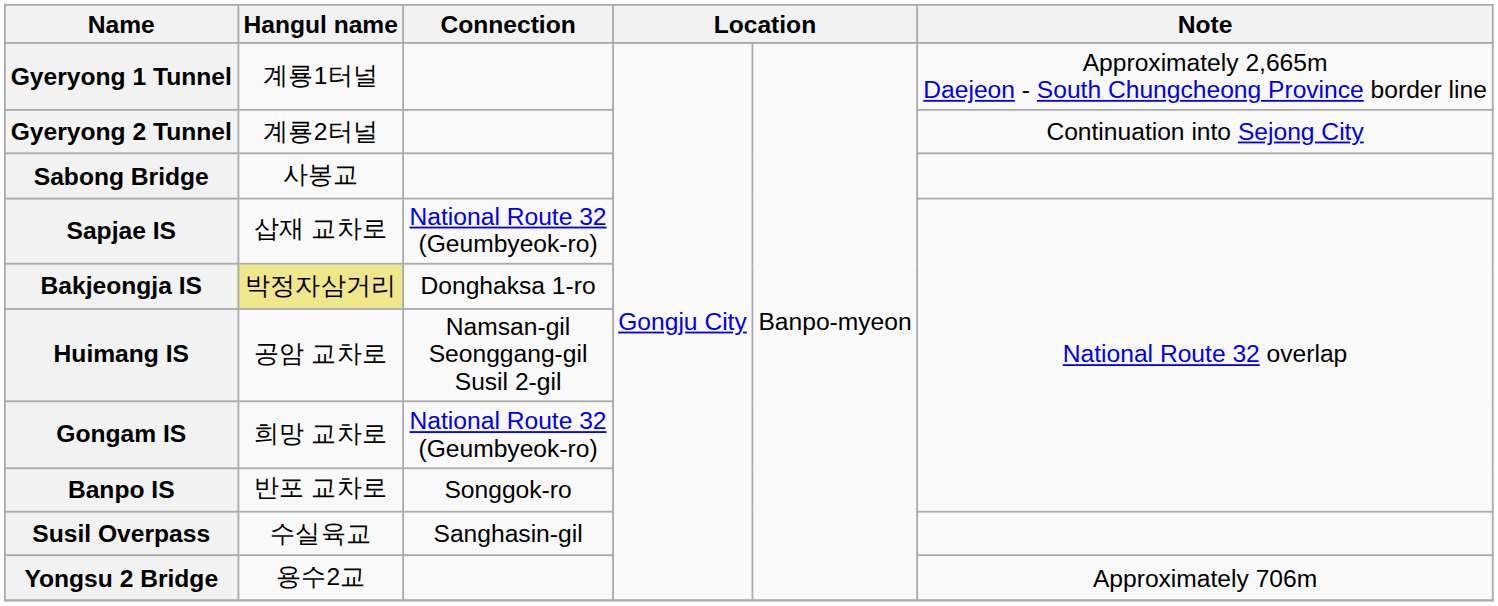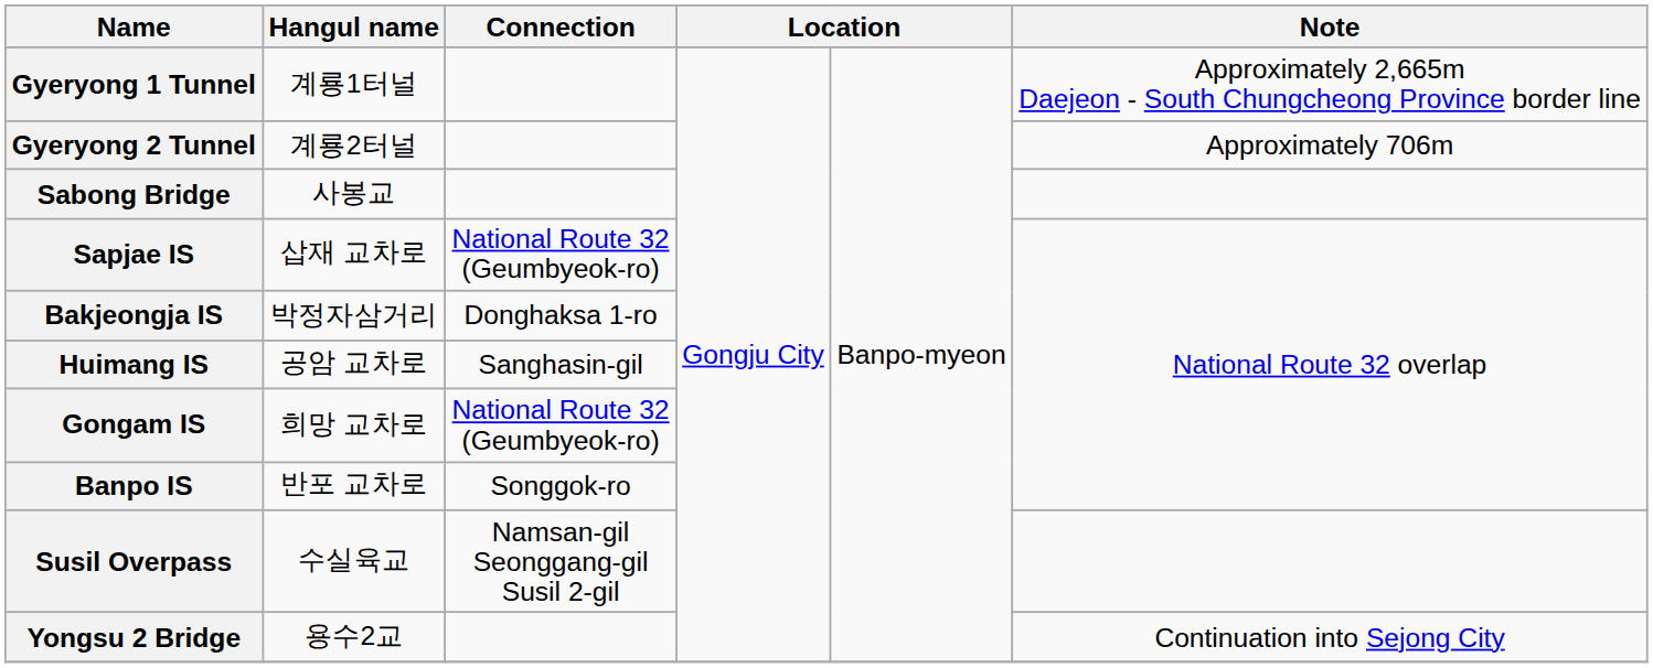 <table class="wikitable" style="font-size: 85%; text-align: center;">
 <tr>
 <th>Name </th>
 <th>Hangul name</th>
 <th>Connection</th>
 <th colspan="2">Location</th>
 <th>Note</th>
 </tr>
 <tr>
 <th>Gyeryong 1 Tunnel</th>
 <td>계룡1터널</td>
 <td></td>
 <td rowspan=10><a href='#'>Gongju City</a></td>
 <td rowspan=10>Banpo-myeon</td>
 <td>Approximately 2,665m<br><a href='#'>Daejeon</a> - <a href='#'>South Chungcheong Province</a> border line</td>
 </tr>
 <tr>
 <th>Gyeryong 2 Tunnel</th>
 <td>계룡2터널</td>
 <td></td>
-<td>Continuation into <a href='#'>Sejong City</a></td>
+<td>Approximately 706m</td>
 </tr>
 <tr>
 <th>Sabong Bridge</th>
 <td>사봉교</td>
 <td></td>
 <td></td>
 </tr>
 <tr>
 <th>Sapjae IS</th>
 <td>삽재 교차로</td>
 <td> <a href='#'>National Route 32</a><br>(Geumbyeok-ro)</td>
 <td rowspan=5><a href='#'>National Route 32</a> overlap</td>
 </tr>
 <tr>
 <th>Bakjeongja IS</th>
-<td style="background: khaki;">박정자삼거리</td>
+<td>박정자삼거리</td>
 <td>Donghaksa 1-ro</td>
 </tr>
 <tr>
 <th>Huimang IS</th>
 <td>공암 교차로</td>
-<td>Namsan-gil<br>Seonggang-gil<br>Susil 2-gil</td>
+<td>Sanghasin-gil</td>
 </tr>
 <tr>
 <th>Gongam IS</th>
 <td>희망 교차로</td>
 <td> <a href='#'>National Route 32</a><br>(Geumbyeok-ro)</td>
 </tr>
 <tr>
 <th>Banpo IS</th>
 <td>반포 교차로</td>
 <td>Songgok-ro</td>
 </tr>
 <tr>
 <th>Susil Overpass</th>
 <td>수실육교</td>
-<td>Sanghasin-gil</td>
+<td>Namsan-gil<br>Seonggang-gil<br>Susil 2-gil</td>
 <td></td>
 </tr>
 <tr>
 <th>Yongsu 2 Bridge</th>
 <td>용수2교</td>
 <td></td>
-<td>Approximately 706m</td>
+<td>Continuation into <a href='#'>Sejong City</a></td>
 </tr>
 <tr>
 </tr>
 </table>
